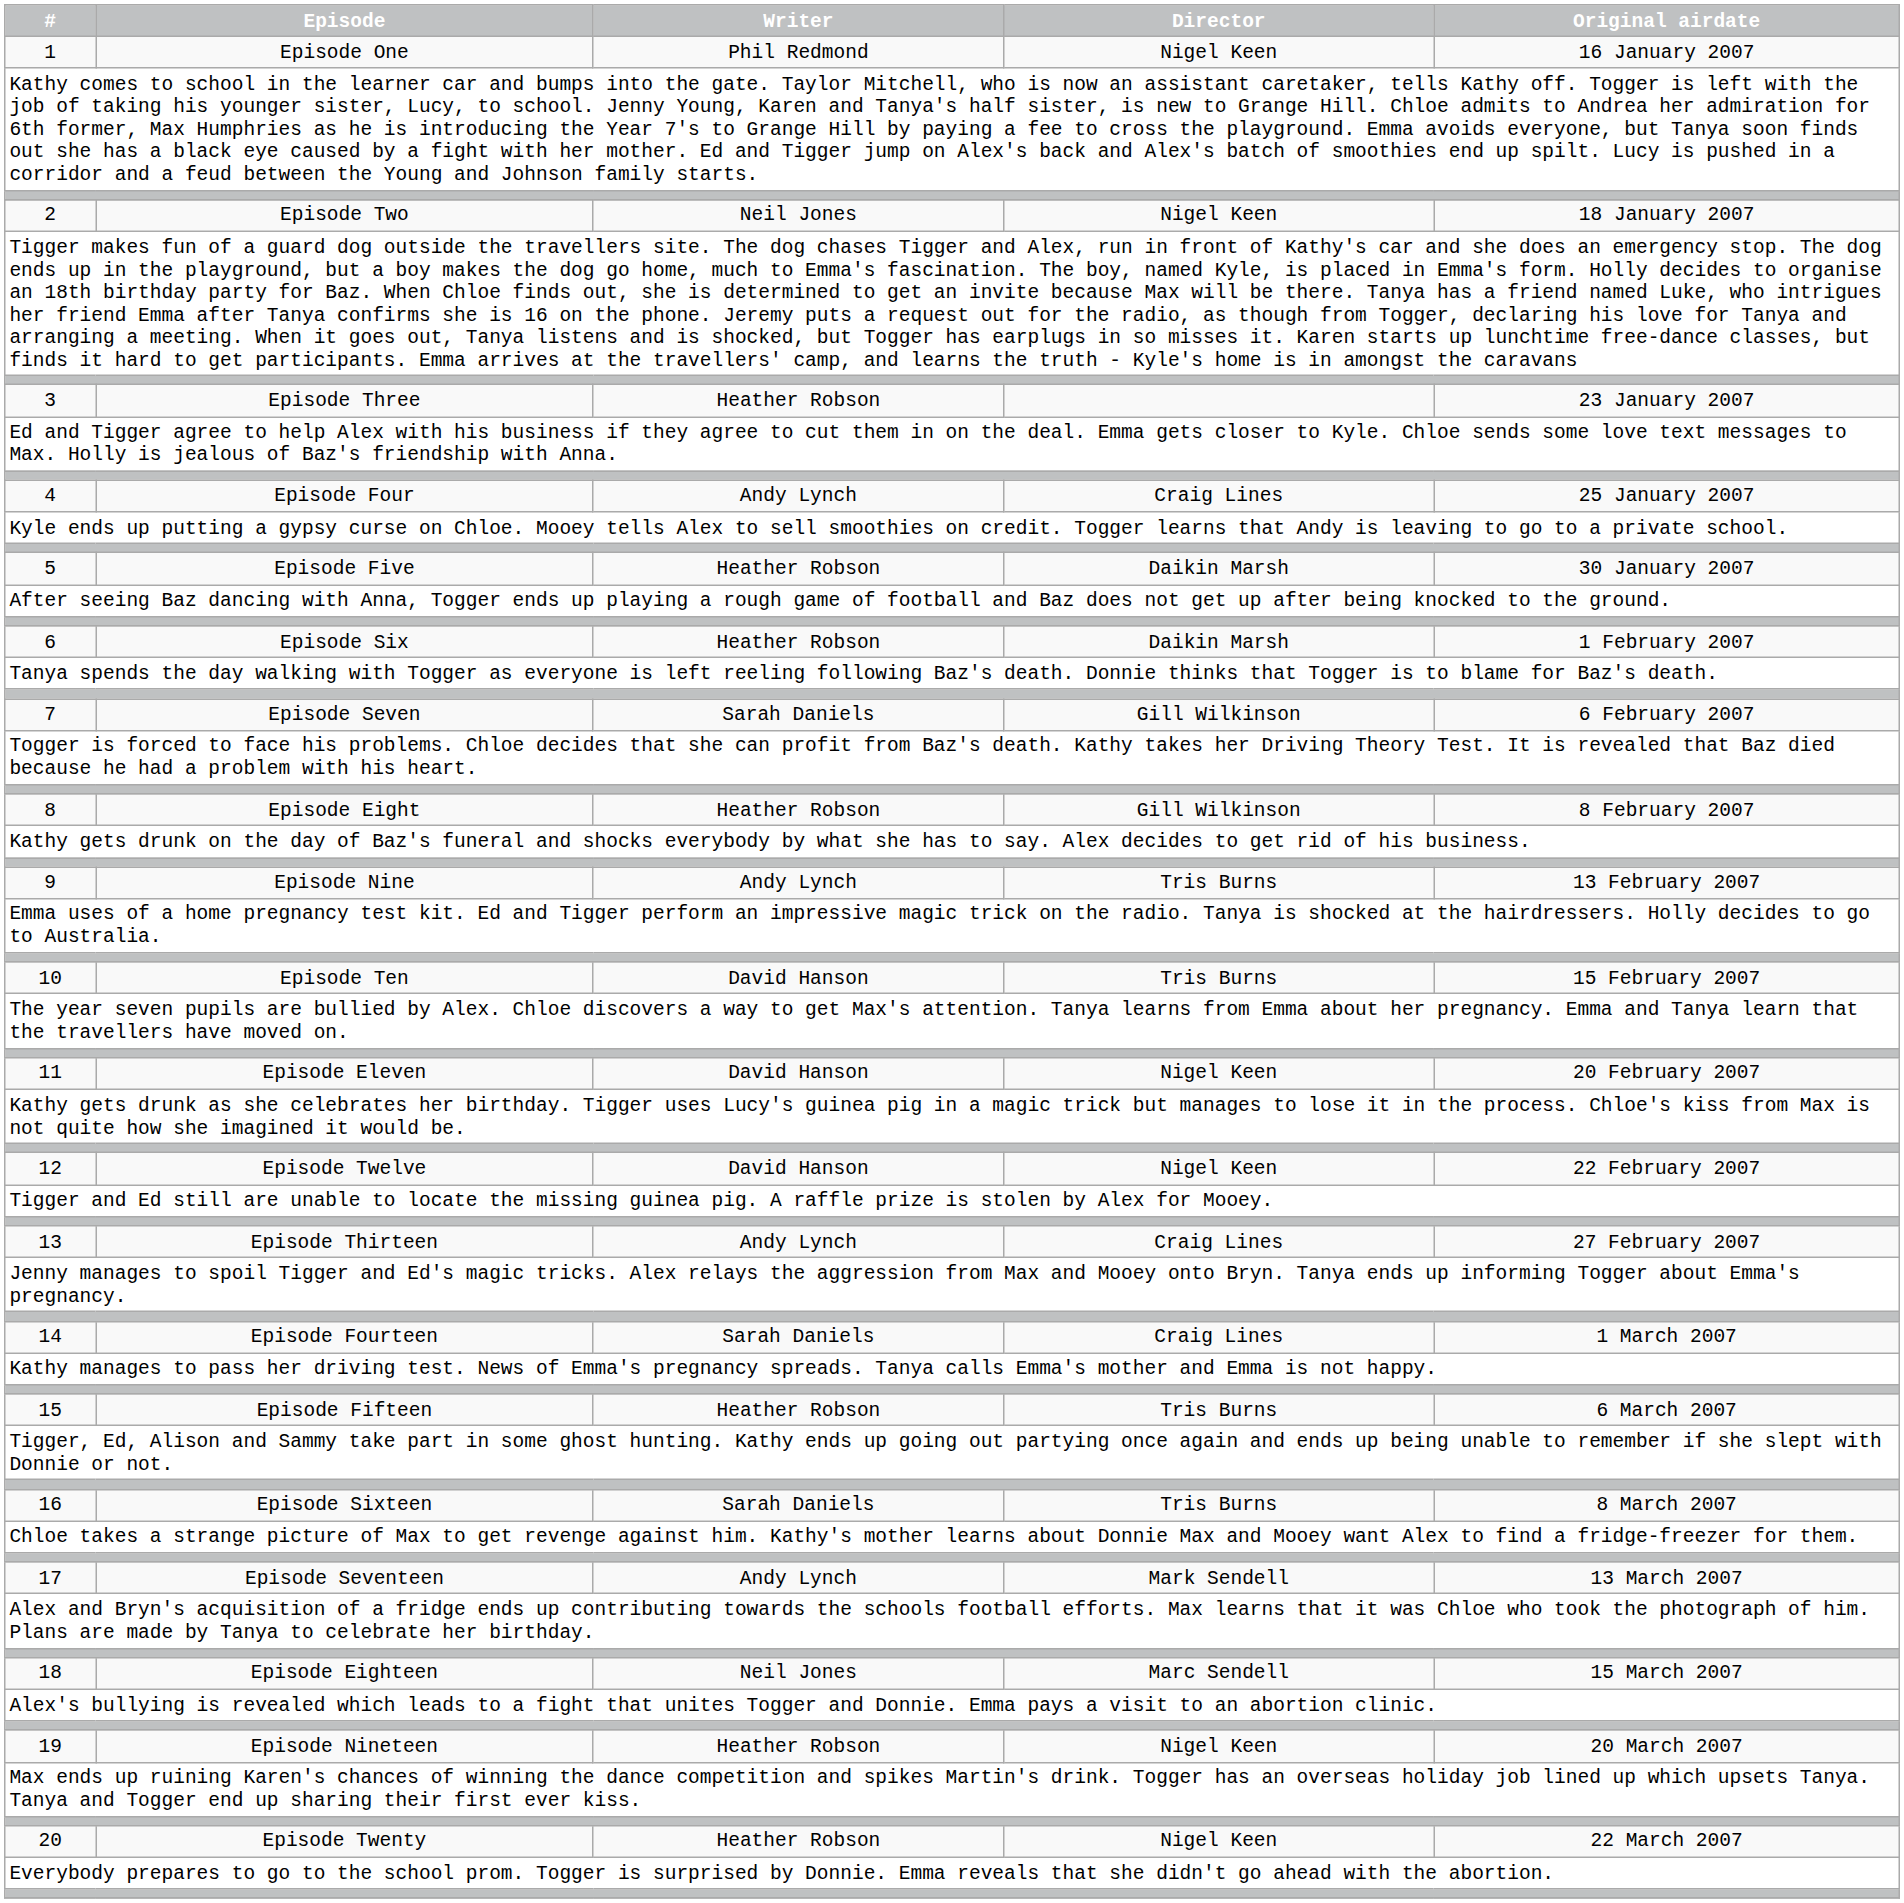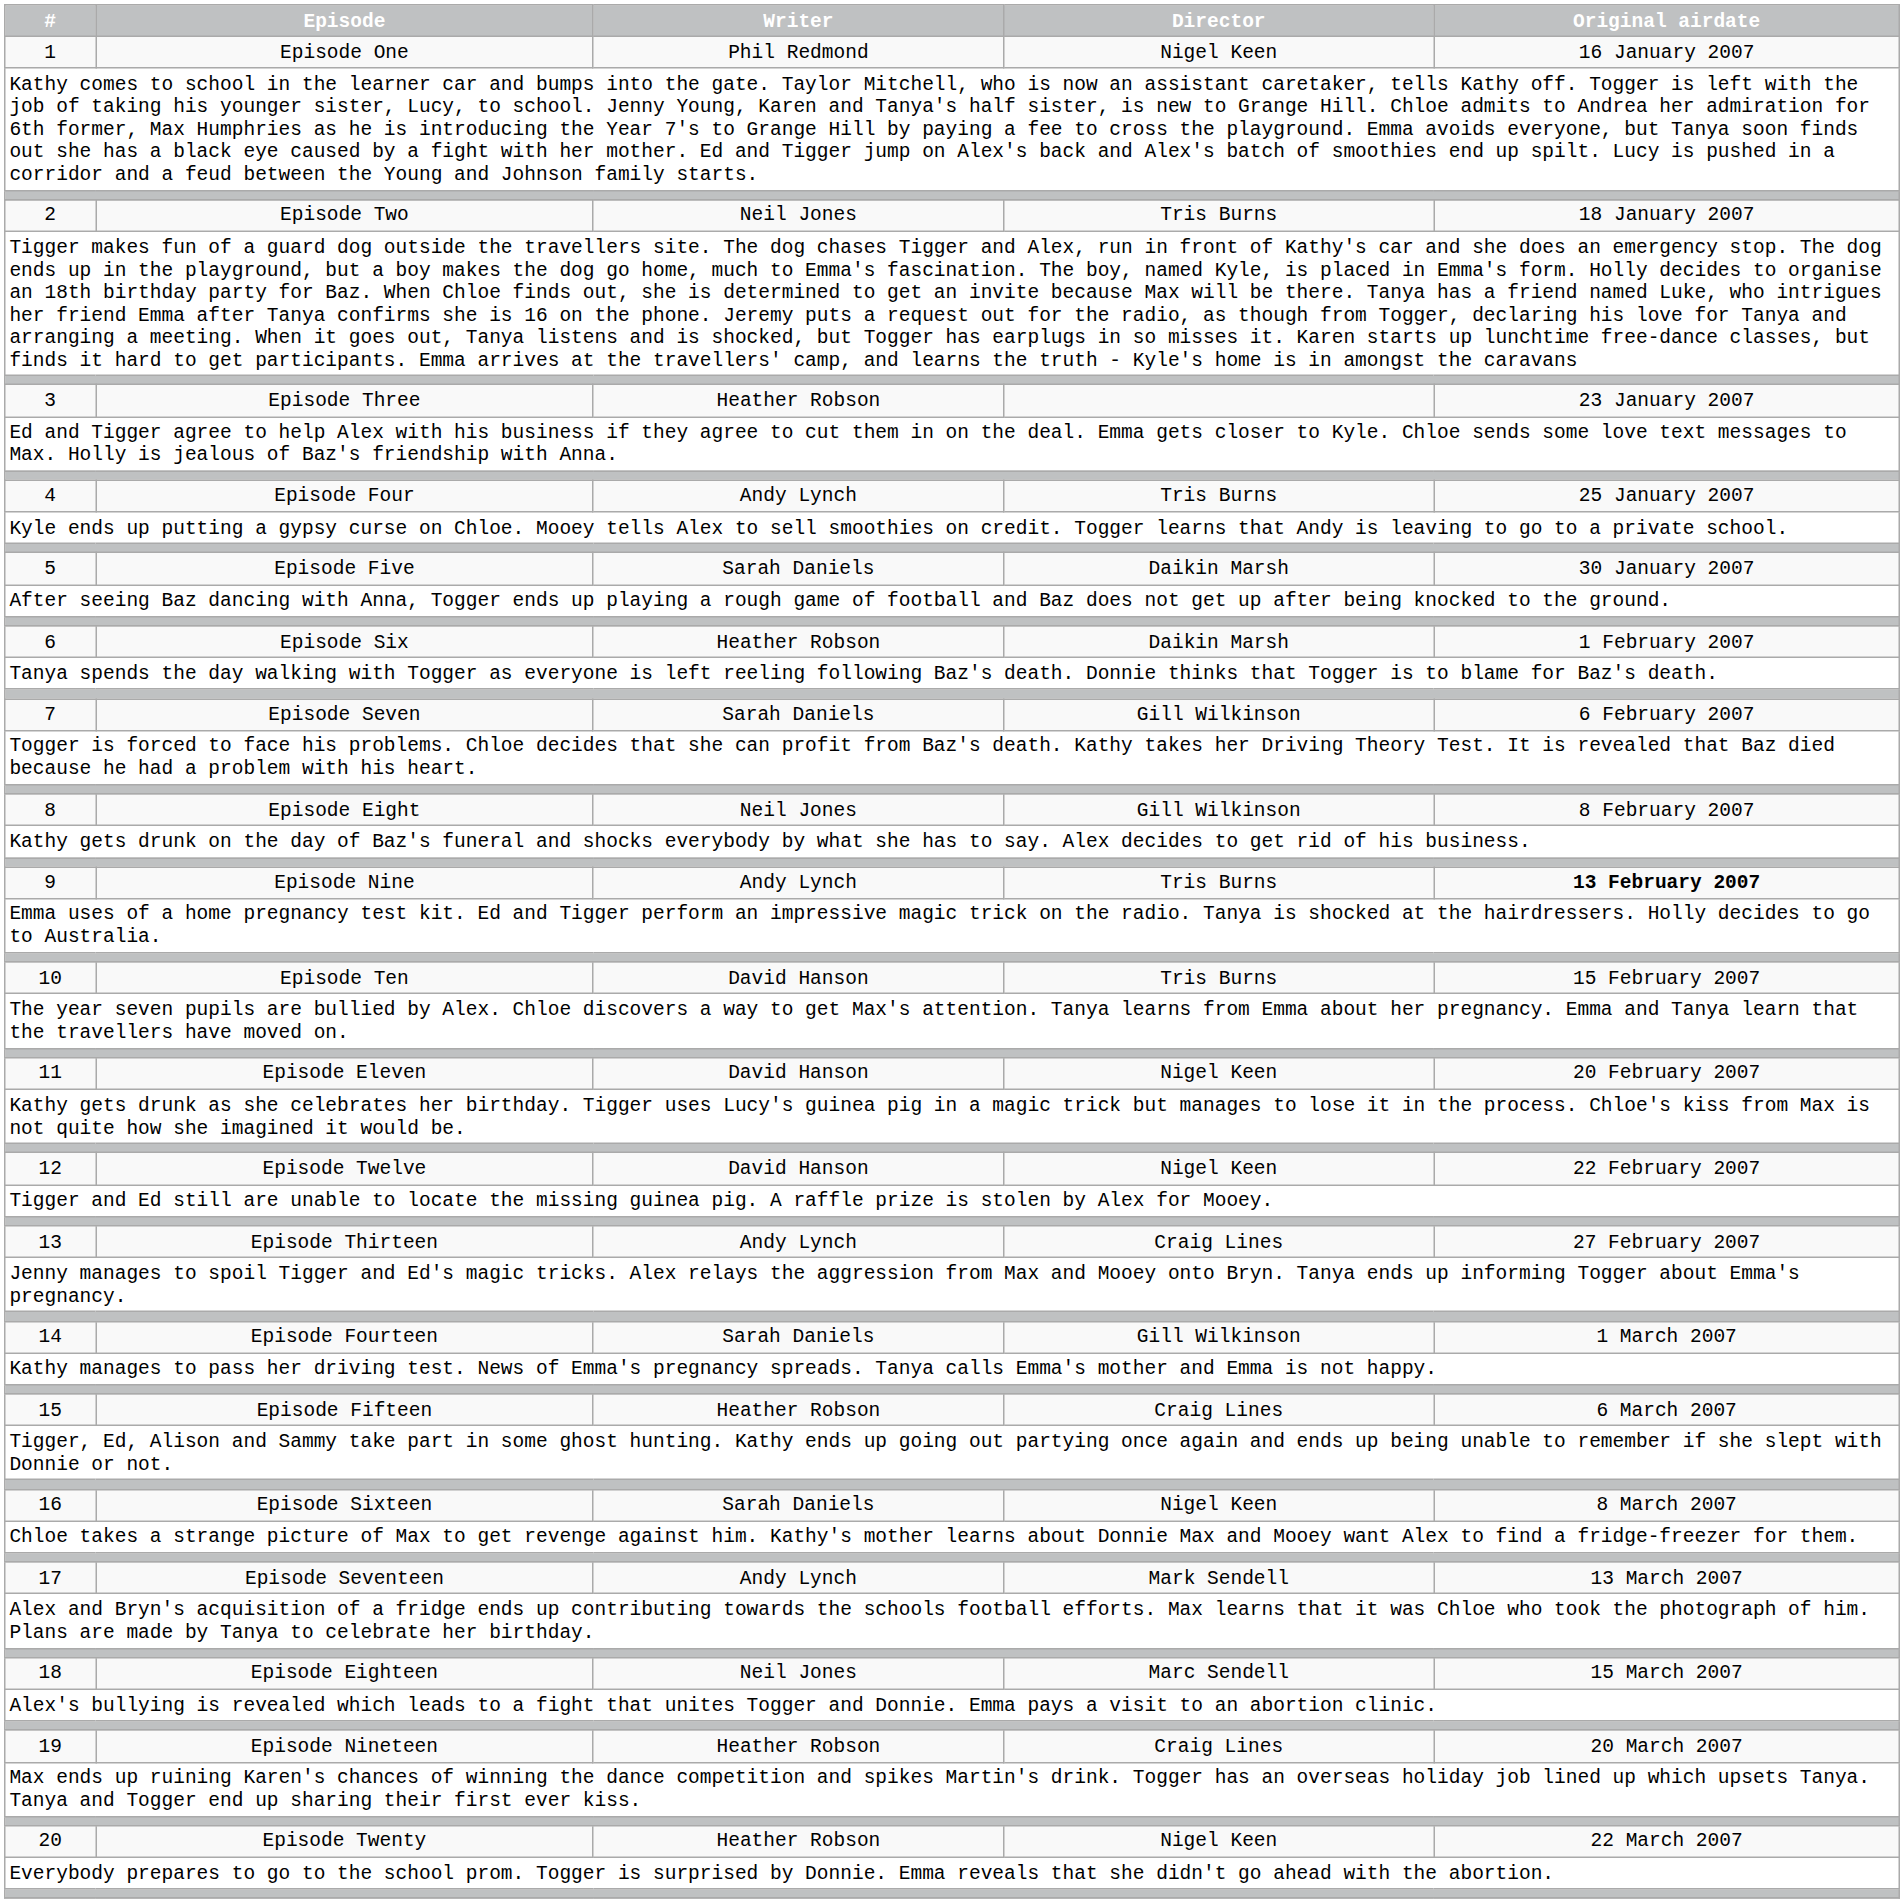 <table class="wikitable" style="width:100%;">
 <tr>
 <th style="background-color: #BFC1C2; color:white">#</th>
 <th style="background:#BFC1C2; color:white">Episode</th>
 <th style="background: #BFC1C2; color:white">Writer</th>
 <th style="background: #BFC1C2; color:white">Director</th>
 <th style="background: #BFC1C2; color:white">Original airdate</th>
 </tr>
 <tr>
 <td align="center">1</td>
 <td align="center">Episode One</td>
 <td align="center">Phil Redmond</td>
 <td align="center">Nigel Keen</td>
 <td align="center">16 January 2007</td>
 </tr>
 <tr>
 <td style="background:white" colspan="5">Kathy comes to school in the learner car and bumps into the gate. Taylor Mitchell, who is now an assistant caretaker, tells Kathy off. Togger is left with the job of taking his younger sister, Lucy, to school. Jenny Young, Karen and Tanya's half sister, is new to Grange Hill. Chloe admits to Andrea her admiration for 6th former, Max Humphries as he is introducing the Year 7's to Grange Hill by paying a fee to cross the playground. Emma avoids everyone, but Tanya soon finds out she has a black eye caused by a fight with her mother. Ed and Tigger jump on Alex's back and Alex's batch of smoothies end up spilt. Lucy is pushed in a corridor and a feud between the Young and Johnson family starts.</td>
 </tr>
 <tr style="background:#BFC1C2; height:2px">
 <td colspan="5"></td>
 </tr>
 <tr>
 </tr>
 <tr>
 <td align="center">2</td>
 <td align="center">Episode Two</td>
 <td align="center">Neil Jones</td>
-<td align="center">Nigel Keen</td>
+<td align="center">Tris Burns</td>
 <td align="center">18 January 2007</td>
 </tr>
 <tr>
 <td style="background:white" colspan="5">Tigger makes fun of a guard dog outside the travellers site. The dog chases Tigger and Alex, run in front of Kathy's car and she does an emergency stop. The dog ends up in the playground, but a boy makes the dog go home, much to Emma's fascination. The boy, named Kyle, is placed in Emma's form. Holly decides to organise an 18th birthday party for Baz. When Chloe finds out, she is determined to get an invite because Max will be there. Tanya has a friend named Luke, who intrigues her friend Emma after Tanya confirms she is 16 on the phone. Jeremy puts a request out for the radio, as though from Togger, declaring his love for Tanya and arranging a meeting. When it goes out, Tanya listens and is shocked, but Togger has earplugs in so misses it. Karen starts up lunchtime free-dance classes, but finds it hard to get participants. Emma arrives at the travellers' camp, and learns the truth - Kyle's home is in amongst the caravans</td>
 </tr>
 <tr style="background:#BFC1C2; height:2px">
 <td colspan="5"></td>
 </tr>
 <tr>
 <td align="center">3</td>
 <td align="center">Episode Three</td>
 <td align="center">Heather Robson</td>
 <td align="center"></td>
 <td align="center">23 January 2007</td>
 </tr>
 <tr>
 <td style="background:white" colspan="5">Ed and Tigger agree to help Alex with his business if they agree to cut them in on the deal. Emma gets closer to Kyle. Chloe sends some love text messages to Max. Holly is jealous of Baz's friendship with Anna.</td>
 </tr>
 <tr style="background:#BFC1C2; height:2px">
 <td colspan="5"></td>
 </tr>
 <tr>
 <td align="center">4</td>
 <td align="center">Episode Four</td>
 <td align="center">Andy Lynch</td>
-<td align="center">Craig Lines</td>
+<td align="center">Tris Burns</td>
 <td align="center">25 January 2007</td>
 </tr>
 <tr>
 <td style="background:white" colspan="5">Kyle ends up putting a gypsy curse on Chloe. Mooey tells Alex to sell smoothies on credit. Togger learns that Andy is leaving to go to a private school.</td>
 </tr>
 <tr style="background:#BFC1C2; height:2px">
 <td colspan="5"></td>
 </tr>
 <tr>
 <td align="center">5</td>
 <td align="center">Episode Five</td>
-<td align="center">Heather Robson</td>
+<td align="center">Sarah Daniels</td>
 <td align="center">Daikin Marsh</td>
 <td align="center">30 January 2007</td>
 </tr>
 <tr>
 <td style="background:white" colspan="5">After seeing Baz dancing with Anna, Togger ends up playing a rough game of football and Baz does not get up after being knocked to the ground.</td>
 </tr>
 <tr style="background:#BFC1C2; height:2px">
 <td colspan="5"></td>
 </tr>
 <tr>
 <td align="center">6</td>
 <td align="center">Episode Six</td>
 <td align="center">Heather Robson</td>
 <td align="center">Daikin Marsh</td>
 <td align="center">1 February 2007</td>
 </tr>
 <tr>
 <td style="background:white" colspan="5">Tanya spends the day walking with Togger as everyone is left reeling following Baz's death. Donnie thinks that Togger is to blame for Baz's death.</td>
 </tr>
 <tr style="background:#BFC1C2; height:2px">
 <td colspan="5"></td>
 </tr>
 <tr>
 <td align="center">7</td>
 <td align="center">Episode Seven</td>
 <td align="center">Sarah Daniels</td>
 <td align="center">Gill Wilkinson</td>
 <td align="center">6 February 2007</td>
 </tr>
 <tr>
 <td style="background:white" colspan="5">Togger is forced to face his problems. Chloe decides that she can profit from Baz's death. Kathy takes her Driving Theory Test. It is revealed that Baz died because he had a problem with his heart.</td>
 </tr>
 <tr style="background:#BFC1C2; height:2px">
 <td colspan="5"></td>
 </tr>
 <tr>
 <td align="center">8</td>
 <td align="center">Episode Eight</td>
-<td align="center">Heather Robson</td>
+<td align="center">Neil Jones</td>
 <td align="center">Gill Wilkinson</td>
 <td align="center">8 February 2007</td>
 </tr>
 <tr>
 <td style="background:white" colspan="5">Kathy gets drunk on the day of Baz's funeral and shocks everybody by what she has to say. Alex decides to get rid of his business.</td>
 </tr>
 <tr style="background:#BFC1C2; height:2px">
 <td colspan="5"></td>
 </tr>
 <tr>
 <td align="center">9</td>
 <td align="center">Episode Nine</td>
 <td align="center">Andy Lynch</td>
 <td align="center">Tris Burns</td>
-<td align="center">13 February 2007</td>
+<td align="center"><strong>13 February 2007</strong></td>
 </tr>
 <tr>
 <td style="background:white" colspan="5">Emma uses of a home pregnancy test kit. Ed and Tigger perform an impressive magic trick on the radio. Tanya is shocked at the hairdressers. Holly decides to go to Australia.</td>
 </tr>
 <tr style="background:#BFC1C2; height:2px">
 <td colspan="5"></td>
 </tr>
 <tr>
 <td align="center">10</td>
 <td align="center">Episode Ten</td>
 <td align="center">David Hanson</td>
 <td align="center">Tris Burns</td>
 <td align="center">15 February 2007</td>
 </tr>
 <tr>
 <td style="background:white" colspan="5">The year seven pupils are bullied by Alex. Chloe discovers a way to get Max's attention. Tanya learns from Emma about her pregnancy. Emma and Tanya learn that the travellers have moved on.</td>
 </tr>
 <tr style="background:#BFC1C2; height:2px">
 <td colspan="5"></td>
 </tr>
 <tr>
 <td align="center">11</td>
 <td align="center">Episode Eleven</td>
 <td align="center">David Hanson</td>
 <td align="center">Nigel Keen</td>
 <td align="center">20 February 2007</td>
 </tr>
 <tr>
 <td style="background:white" colspan="5">Kathy gets drunk as she celebrates her birthday. Tigger uses Lucy's guinea pig in a magic trick but manages to lose it in the process. Chloe's kiss from Max is not quite how she imagined it would be.</td>
 </tr>
 <tr style="background:#BFC1C2; height:2px">
 <td colspan="5"></td>
 </tr>
 <tr>
 <td align="center">12</td>
 <td align="center">Episode Twelve</td>
 <td align="center">David Hanson</td>
 <td align="center">Nigel Keen</td>
 <td align="center">22 February 2007</td>
 </tr>
 <tr>
 <td style="background:white" colspan="5">Tigger and Ed still are unable to locate the missing guinea pig. A raffle prize is stolen by Alex for Mooey.</td>
 </tr>
 <tr style="background:#BFC1C2; height:2px">
 <td colspan="5"></td>
 </tr>
 <tr>
 <td align="center">13</td>
 <td align="center">Episode Thirteen</td>
 <td align="center">Andy Lynch</td>
 <td align="center">Craig Lines</td>
 <td align="center">27 February 2007</td>
 </tr>
 <tr>
 <td style="background:white" colspan="5">Jenny manages to spoil Tigger and Ed's magic tricks. Alex relays the aggression from Max and Mooey onto Bryn. Tanya ends up informing Togger about Emma's pregnancy.</td>
 </tr>
 <tr style="background:#BFC1C2; height:2px">
 <td colspan="5"></td>
 </tr>
 <tr>
 <td align="center">14</td>
 <td align="center">Episode Fourteen</td>
 <td align="center">Sarah Daniels</td>
-<td align="center">Craig Lines</td>
+<td align="center">Gill Wilkinson</td>
 <td align="center">1 March 2007</td>
 </tr>
 <tr>
 <td style="background:white" colspan="5">Kathy manages to pass her driving test. News of Emma's pregnancy spreads. Tanya calls Emma's mother and Emma is not happy.</td>
 </tr>
 <tr style="background:#BFC1C2; height:2px">
 <td colspan="5"></td>
 </tr>
 <tr>
 <td align="center">15</td>
 <td align="center">Episode Fifteen</td>
 <td align="center">Heather Robson</td>
-<td align="center">Tris Burns</td>
+<td align="center">Craig Lines</td>
 <td align="center">6 March 2007</td>
 </tr>
 <tr>
 <td style="background:white" colspan="5">Tigger, Ed, Alison and Sammy take part in some ghost hunting. Kathy ends up going out partying once again and ends up being unable to remember if she slept with Donnie or not.</td>
 </tr>
 <tr style="background:#BFC1C2; height:2px">
 <td colspan="5"></td>
 </tr>
 <tr>
 <td align="center">16</td>
 <td align="center">Episode Sixteen</td>
 <td align="center">Sarah Daniels</td>
-<td align="center">Tris Burns</td>
+<td align="center">Nigel Keen</td>
 <td align="center">8 March 2007</td>
 </tr>
 <tr>
 <td style="background:white" colspan="5">Chloe takes a strange picture of Max to get revenge against him. Kathy's mother learns about Donnie Max and Mooey want Alex to find a fridge-freezer for them.</td>
 </tr>
 <tr style="background:#BFC1C2; height:2px">
 <td colspan="5"></td>
 </tr>
 <tr>
 <td align="center">17</td>
 <td align="center">Episode Seventeen</td>
 <td align="center">Andy Lynch</td>
 <td align="center">Mark Sendell</td>
 <td align="center">13 March 2007</td>
 </tr>
 <tr>
 <td style="background:white" colspan="5">Alex and Bryn's acquisition of a fridge ends up contributing towards the schools football efforts. Max learns that it was Chloe who took the photograph of him. Plans are made by Tanya to celebrate her birthday.</td>
 </tr>
 <tr style="background:#BFC1C2; height:2px">
 <td colspan="5"></td>
 </tr>
 <tr>
 <td align="center">18</td>
 <td align="center">Episode Eighteen</td>
 <td align="center">Neil Jones</td>
 <td align="center">Marc Sendell</td>
 <td align="center">15 March 2007</td>
 </tr>
 <tr>
 <td style="background:white" colspan="5">Alex's bullying is revealed which leads to a fight that unites Togger and Donnie. Emma pays a visit to an abortion clinic.</td>
 </tr>
 <tr style="background:#BFC1C2; height:2px">
 <td colspan="5"></td>
 </tr>
 <tr>
 <td align="center">19</td>
 <td align="center">Episode Nineteen</td>
 <td align="center">Heather Robson</td>
-<td align="center">Nigel Keen</td>
+<td align="center">Craig Lines</td>
 <td align="center">20 March 2007</td>
 </tr>
 <tr>
 <td style="background:white" colspan="5">Max ends up ruining Karen's chances of winning the dance competition and spikes Martin's drink. Togger has an overseas holiday job lined up which upsets Tanya. Tanya and Togger end up sharing their first ever kiss.</td>
 </tr>
 <tr style="background:#BFC1C2; height:2px">
 <td colspan="5"></td>
 </tr>
 <tr>
 <td align="center">20</td>
 <td align="center">Episode Twenty</td>
 <td align="center">Heather Robson</td>
 <td align="center">Nigel Keen</td>
 <td align="center">22 March 2007</td>
 </tr>
 <tr>
 <td style="background:white" colspan="5">Everybody prepares to go to the school prom. Togger is surprised by Donnie. Emma reveals that she didn't go ahead with the abortion.</td>
 </tr>
 <tr style="background:#BFC1C2; height:2px">
 <td colspan="5"></td>
 </tr>
 <tr>
 </tr>
 </table>
